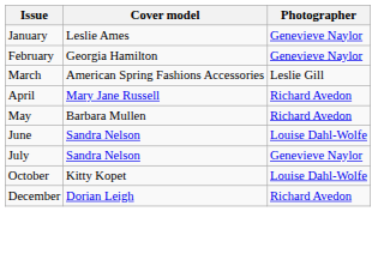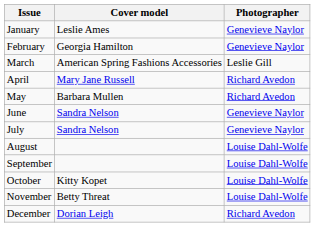 <table class="sortable wikitable">
 <tr>
 <th>Issue</th>
 <th>Cover model</th>
 <th>Photographer</th>
 </tr>
 <tr>
 <td>January</td>
 <td>Leslie Ames</td>
 <td><a href='#'>Genevieve Naylor</a></td>
 </tr>
 <tr>
 <td>February</td>
 <td>Georgia Hamilton</td>
 <td><a href='#'>Genevieve Naylor</a></td>
 </tr>
 <tr>
 <td>March</td>
 <td>American Spring Fashions Accessories</td>
 <td>Leslie Gill</td>
 </tr>
 <tr>
 <td>April</td>
 <td><a href='#'>Mary Jane Russell</a></td>
 <td><a href='#'>Richard Avedon</a></td>
 </tr>
 <tr>
 <td>May</td>
 <td>Barbara Mullen</td>
 <td><a href='#'>Richard Avedon</a></td>
 </tr>
 <tr>
 <td>June</td>
 <td><a href='#'>Sandra Nelson</a></td>
-<td><a href='#'>Louise Dahl-Wolfe</a></td>
+<td><a href='#'>Genevieve Naylor</a></td>
 </tr>
 <tr>
 <td>July</td>
 <td><a href='#'>Sandra Nelson</a></td>
 <td><a href='#'>Genevieve Naylor</a></td>
 </tr>
 <tr>
+<td>August</td>
+<td></td>
+<td><a href='#'>Louise Dahl-Wolfe</a></td>
+</tr>
+<tr>
+<td>September</td>
+<td></td>
+<td><a href='#'>Louise Dahl-Wolfe</a></td>
+</tr>
+<tr>
 <td>October</td>
 <td>Kitty Kopet</td>
+<td><a href='#'>Louise Dahl-Wolfe</a></td>
+</tr>
+<tr>
+<td>November</td>
+<td>Betty Threat</td>
 <td><a href='#'>Louise Dahl-Wolfe</a></td>
 </tr>
 <tr>
 <td>December</td>
 <td><a href='#'>Dorian Leigh</a></td>
 <td><a href='#'>Richard Avedon</a></td>
 </tr>
 </table>
